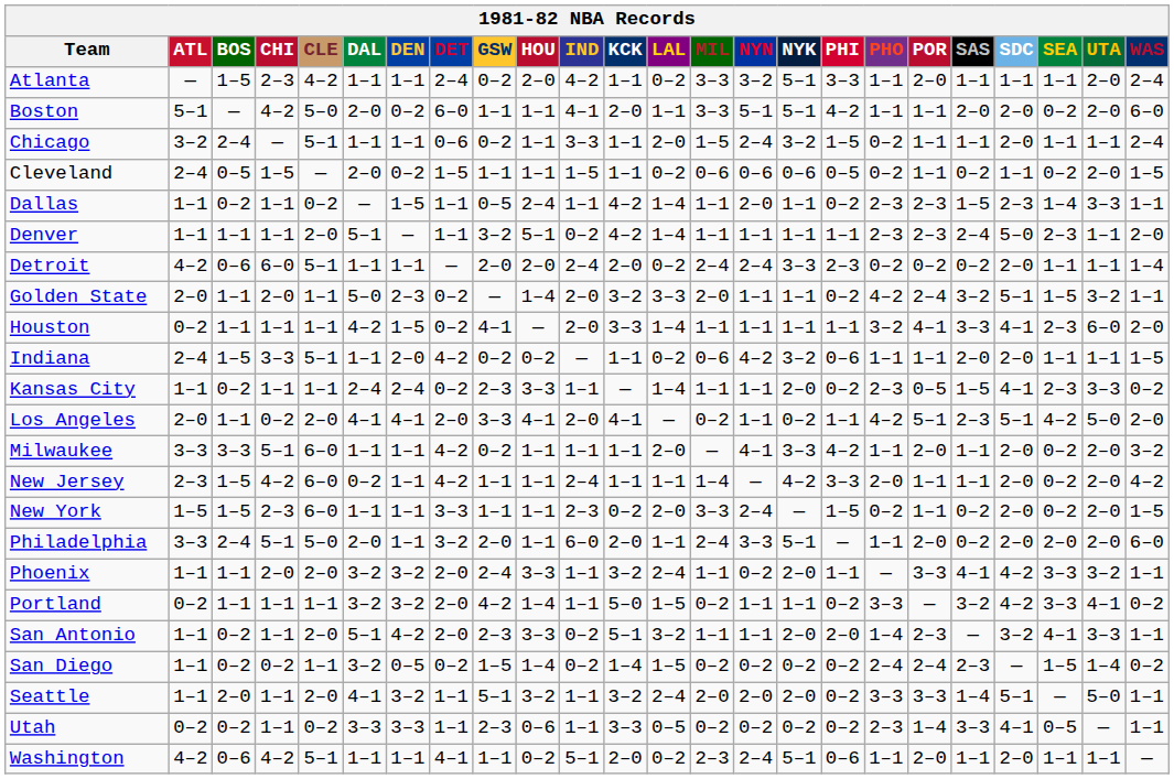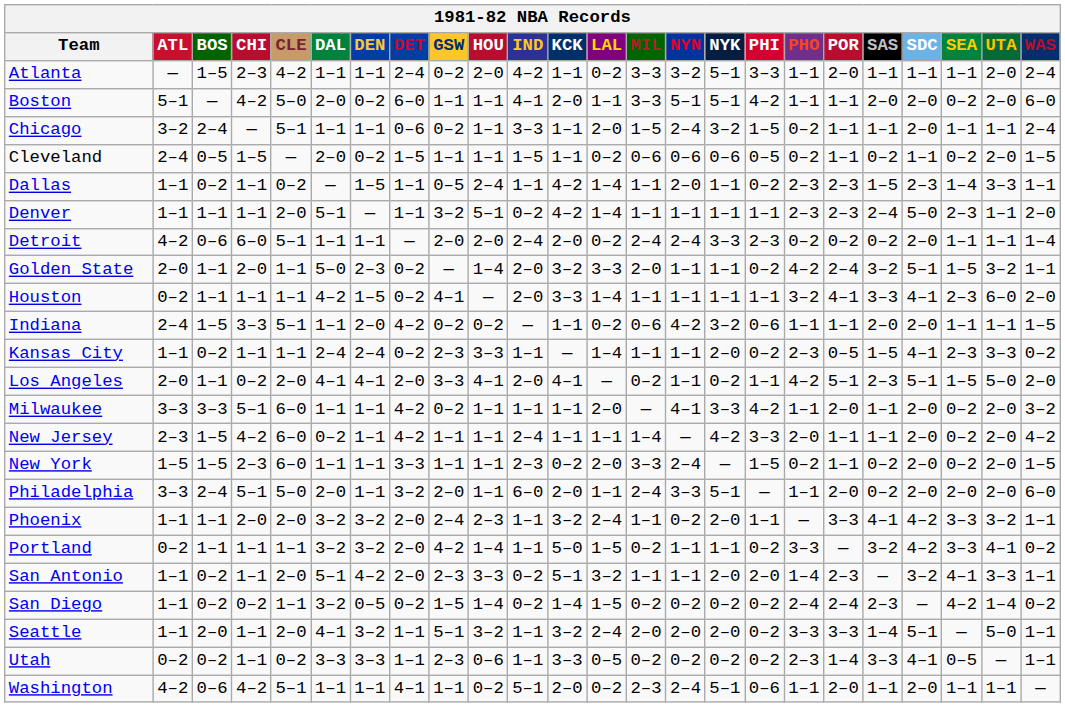 <table class="wikitable" style="font-size:95%; text-align:center;">
 <tr>
 <th colspan=24>1981-82 NBA Records</th>
 </tr>
 <tr>
 <th width=100>Team</th>
 <th style="background:#C90F2E;color:#FFFFFF;width=35">ATL</th>
 <th style="background:#006400;color:#FFFFFF;width=35">BOS</th>
 <th style="background:#BA0C2F;color:#FFFFFF;width=35">CHI</th>
 <th style="background:#C89A69;color:#77222F;width=35">CLE</th>
 <th style="background:#00843D;color:#FFFFFF;width=35">DAL</th>
 <th style="background:#003EA4;color:#FDC835;width=35">DEN</th>
 <th style="background:#003EA4;color:#D50032;width=35">DET</th>
 <th style="background:#FFC62C;color:#012F6B;width=35">GSW</th>
 <th style="background:#BA0C2F;color:#FFFFFF;width=35">HOU</th>
 <th style="background:#2C3294;color:#FCC624;width=35">IND</th>
 <th style="background:#012F6B;color:#FFFFFF;width=35">KCK</th>
 <th style="background:#800080;color:#FFD700;width=35">LAL</th>
 <th style="background:#006400;color:#B22222;width=35">MIL</th>
 <th style="background:#0032A1;color:#E5002B;width=35">NYN</th>
 <th style="background:#031E41;color:#FFFFFF;width=35">NYK</th>
 <th style="background:#D40032;color:#FFFFFF;width=35">PHI</th>
 <th style="background:#702F8B;color:#FA4417;width=35">PHO</th>
 <th style="background:#BA0C2F;color:#FFFFFF;width=35">POR</th>
 <th style="background:#000000;color:#C0C0C0;width=35">SAS</th>
 <th style="background:#6BB3E6;color:#FFFFFF;width=35">SDC</th>
 <th style="background:#00843D;color:#FFCD01;width=35">SEA</th>
 <th style="background:#046B38;color:#FCC200;width=35">UTA</th>
 <th style="background:#012F6D;color:#BA0C2F;width=35">WAS</th>
 </tr>
 <tr>
 <td style="text-align:left;"><a href='#'>Atlanta</a></td>
 <td>—</td>
 <td>1–5</td>
 <td>2–3</td>
 <td>4–2</td>
 <td>1–1</td>
 <td>1–1</td>
 <td>2–4</td>
 <td>0–2</td>
 <td>2–0</td>
 <td>4–2</td>
 <td>1–1</td>
 <td>0–2</td>
 <td>3–3</td>
 <td>3–2</td>
 <td>5–1</td>
 <td>3–3</td>
 <td>1–1</td>
 <td>2–0</td>
 <td>1–1</td>
 <td>1–1</td>
 <td>1–1</td>
 <td>2–0</td>
 <td>2–4</td>
 </tr>
 <tr>
 <td style="text-align:left;"><a href='#'>Boston</a></td>
 <td>5–1</td>
 <td>—</td>
 <td>4–2</td>
 <td>5–0</td>
 <td>2–0</td>
 <td>0–2</td>
 <td>6–0</td>
 <td>1–1</td>
 <td>1–1</td>
 <td>4–1</td>
 <td>2–0</td>
 <td>1–1</td>
 <td>3–3</td>
 <td>5–1</td>
 <td>5–1</td>
 <td>4–2</td>
 <td>1–1</td>
 <td>1–1</td>
 <td>2–0</td>
 <td>2–0</td>
 <td>0–2</td>
 <td>2–0</td>
 <td>6–0</td>
 </tr>
 <tr>
 <td style="text-align:left;"><a href='#'>Chicago</a></td>
 <td>3–2</td>
 <td>2–4</td>
 <td>—</td>
 <td>5–1</td>
 <td>1–1</td>
 <td>1–1</td>
 <td>0–6</td>
 <td>0–2</td>
 <td>1–1</td>
 <td>3–3</td>
 <td>1–1</td>
 <td>2–0</td>
 <td>1–5</td>
 <td>2–4</td>
 <td>3–2</td>
 <td>1–5</td>
 <td>0–2</td>
 <td>1–1</td>
 <td>1–1</td>
 <td>2–0</td>
 <td>1–1</td>
 <td>1–1</td>
 <td>2–4</td>
 </tr>
 <tr>
 <td style="text-align:left;">Cleveland</td>
 <td>2–4</td>
 <td>0–5</td>
 <td>1–5</td>
 <td>—</td>
 <td>2–0</td>
 <td>0–2</td>
 <td>1–5</td>
 <td>1–1</td>
 <td>1–1</td>
 <td>1–5</td>
 <td>1–1</td>
 <td>0–2</td>
 <td>0–6</td>
 <td>0–6</td>
 <td>0–6</td>
 <td>0–5</td>
 <td>0–2</td>
 <td>1–1</td>
 <td>0–2</td>
 <td>1–1</td>
 <td>0–2</td>
 <td>2–0</td>
 <td>1–5</td>
 </tr>
 <tr>
 <td style="text-align:left;"><a href='#'>Dallas</a></td>
 <td>1–1</td>
 <td>0–2</td>
 <td>1–1</td>
 <td>0–2</td>
 <td>—</td>
 <td>1–5</td>
 <td>1–1</td>
 <td>0–5</td>
 <td>2–4</td>
 <td>1–1</td>
 <td>4–2</td>
 <td>1–4</td>
 <td>1–1</td>
 <td>2–0</td>
 <td>1–1</td>
 <td>0–2</td>
 <td>2–3</td>
 <td>2–3</td>
 <td>1–5</td>
 <td>2–3</td>
 <td>1–4</td>
 <td>3–3</td>
 <td>1–1</td>
 </tr>
 <tr>
 <td style="text-align:left;"><a href='#'>Denver</a></td>
 <td>1–1</td>
 <td>1–1</td>
 <td>1–1</td>
 <td>2–0</td>
 <td>5–1</td>
 <td>—</td>
 <td>1–1</td>
 <td>3–2</td>
 <td>5–1</td>
 <td>0–2</td>
 <td>4–2</td>
 <td>1–4</td>
 <td>1–1</td>
 <td>1–1</td>
 <td>1–1</td>
 <td>1–1</td>
 <td>2–3</td>
 <td>2–3</td>
 <td>2–4</td>
 <td>5–0</td>
 <td>2–3</td>
 <td>1–1</td>
 <td>2–0</td>
 </tr>
 <tr>
 <td style="text-align:left;"><a href='#'>Detroit</a></td>
 <td>4–2</td>
 <td>0–6</td>
 <td>6–0</td>
 <td>5–1</td>
 <td>1–1</td>
 <td>1–1</td>
 <td>—</td>
 <td>2–0</td>
 <td>2–0</td>
 <td>2–4</td>
 <td>2–0</td>
 <td>0–2</td>
 <td>2–4</td>
 <td>2–4</td>
 <td>3–3</td>
 <td>2–3</td>
 <td>0–2</td>
 <td>0–2</td>
 <td>0–2</td>
 <td>2–0</td>
 <td>1–1</td>
 <td>1–1</td>
 <td>1–4</td>
 </tr>
 <tr>
 <td style="text-align:left;"><a href='#'>Golden State</a></td>
 <td>2–0</td>
 <td>1–1</td>
 <td>2–0</td>
 <td>1–1</td>
 <td>5–0</td>
 <td>2–3</td>
 <td>0–2</td>
 <td>—</td>
 <td>1–4</td>
 <td>2–0</td>
 <td>3–2</td>
 <td>3–3</td>
 <td>2–0</td>
 <td>1–1</td>
 <td>1–1</td>
 <td>0–2</td>
 <td>4–2</td>
 <td>2–4</td>
 <td>3–2</td>
 <td>5–1</td>
 <td>1–5</td>
 <td>3–2</td>
 <td>1–1</td>
 </tr>
 <tr>
 <td style="text-align:left;"><a href='#'>Houston</a></td>
 <td>0–2</td>
 <td>1–1</td>
 <td>1–1</td>
 <td>1–1</td>
 <td>4–2</td>
 <td>1–5</td>
 <td>0–2</td>
 <td>4–1</td>
 <td>—</td>
 <td>2–0</td>
 <td>3–3</td>
 <td>1–4</td>
 <td>1–1</td>
 <td>1–1</td>
 <td>1–1</td>
 <td>1–1</td>
 <td>3–2</td>
 <td>4–1</td>
 <td>3–3</td>
 <td>4–1</td>
 <td>2–3</td>
 <td>6–0</td>
 <td>2–0</td>
 </tr>
 <tr>
 <td style="text-align:left;"><a href='#'>Indiana</a></td>
 <td>2–4</td>
 <td>1–5</td>
 <td>3–3</td>
 <td>5–1</td>
 <td>1–1</td>
 <td>2–0</td>
 <td>4–2</td>
 <td>0–2</td>
 <td>0–2</td>
 <td>—</td>
 <td>1–1</td>
 <td>0–2</td>
 <td>0–6</td>
 <td>4–2</td>
 <td>3–2</td>
 <td>0–6</td>
 <td>1–1</td>
 <td>1–1</td>
 <td>2–0</td>
 <td>2–0</td>
 <td>1–1</td>
 <td>1–1</td>
 <td>1–5</td>
 </tr>
 <tr>
 <td style="text-align:left;"><a href='#'>Kansas City</a></td>
 <td>1–1</td>
 <td>0–2</td>
 <td>1–1</td>
 <td>1–1</td>
 <td>2–4</td>
 <td>2–4</td>
 <td>0–2</td>
 <td>2–3</td>
 <td>3–3</td>
 <td>1–1</td>
 <td>—</td>
 <td>1–4</td>
 <td>1–1</td>
 <td>1–1</td>
 <td>2–0</td>
 <td>0–2</td>
 <td>2–3</td>
 <td>0–5</td>
 <td>1–5</td>
 <td>4–1</td>
 <td>2–3</td>
 <td>3–3</td>
 <td>0–2</td>
 </tr>
 <tr>
 <td style="text-align:left;"><a href='#'>Los Angeles</a></td>
 <td>2–0</td>
 <td>1–1</td>
 <td>0–2</td>
 <td>2–0</td>
 <td>4–1</td>
 <td>4–1</td>
 <td>2–0</td>
 <td>3–3</td>
 <td>4–1</td>
 <td>2–0</td>
 <td>4–1</td>
 <td>—</td>
 <td>0–2</td>
 <td>1–1</td>
 <td>0–2</td>
 <td>1–1</td>
 <td>4–2</td>
 <td>5–1</td>
 <td>2–3</td>
 <td>5–1</td>
-<td>4–2</td>
+<td>1–5</td>
 <td>5–0</td>
 <td>2–0</td>
 </tr>
 <tr>
 <td style="text-align:left;"><a href='#'>Milwaukee</a></td>
 <td>3–3</td>
 <td>3–3</td>
 <td>5–1</td>
 <td>6–0</td>
 <td>1–1</td>
 <td>1–1</td>
 <td>4–2</td>
 <td>0–2</td>
 <td>1–1</td>
 <td>1–1</td>
 <td>1–1</td>
 <td>2–0</td>
 <td>—</td>
 <td>4–1</td>
 <td>3–3</td>
 <td>4–2</td>
 <td>1–1</td>
 <td>2–0</td>
 <td>1–1</td>
 <td>2–0</td>
 <td>0–2</td>
 <td>2–0</td>
 <td>3–2</td>
 </tr>
 <tr>
 <td style="text-align:left;"><a href='#'>New Jersey</a></td>
 <td>2–3</td>
 <td>1–5</td>
 <td>4–2</td>
 <td>6–0</td>
 <td>0–2</td>
 <td>1–1</td>
 <td>4–2</td>
 <td>1–1</td>
 <td>1–1</td>
 <td>2–4</td>
 <td>1–1</td>
 <td>1–1</td>
 <td>1–4</td>
 <td>—</td>
 <td>4–2</td>
 <td>3–3</td>
 <td>2–0</td>
 <td>1–1</td>
 <td>1–1</td>
 <td>2–0</td>
 <td>0–2</td>
 <td>2–0</td>
 <td>4–2</td>
 </tr>
 <tr>
 <td style="text-align:left;"><a href='#'>New York</a></td>
 <td>1–5</td>
 <td>1–5</td>
 <td>2–3</td>
 <td>6–0</td>
 <td>1–1</td>
 <td>1–1</td>
 <td>3–3</td>
 <td>1–1</td>
 <td>1–1</td>
 <td>2–3</td>
 <td>0–2</td>
 <td>2–0</td>
 <td>3–3</td>
 <td>2–4</td>
 <td>—</td>
 <td>1–5</td>
 <td>0–2</td>
 <td>1–1</td>
 <td>0–2</td>
 <td>2–0</td>
 <td>0–2</td>
 <td>2–0</td>
 <td>1–5</td>
 </tr>
 <tr>
 <td style="text-align:left;"><a href='#'>Philadelphia</a></td>
 <td>3–3</td>
 <td>2–4</td>
 <td>5–1</td>
 <td>5–0</td>
 <td>2–0</td>
 <td>1–1</td>
 <td>3–2</td>
 <td>2–0</td>
 <td>1–1</td>
 <td>6–0</td>
 <td>2–0</td>
 <td>1–1</td>
 <td>2–4</td>
 <td>3–3</td>
 <td>5–1</td>
 <td>—</td>
 <td>1–1</td>
 <td>2–0</td>
 <td>0–2</td>
 <td>2–0</td>
 <td>2–0</td>
 <td>2–0</td>
 <td>6–0</td>
 </tr>
 <tr>
 <td style="text-align:left;"><a href='#'>Phoenix</a></td>
 <td>1–1</td>
 <td>1–1</td>
 <td>2–0</td>
 <td>2–0</td>
 <td>3–2</td>
 <td>3–2</td>
 <td>2–0</td>
 <td>2–4</td>
-<td>3–3</td>
+<td>2–3</td>
 <td>1–1</td>
 <td>3–2</td>
 <td>2–4</td>
 <td>1–1</td>
 <td>0–2</td>
 <td>2–0</td>
 <td>1–1</td>
 <td>—</td>
 <td>3–3</td>
 <td>4–1</td>
 <td>4–2</td>
 <td>3–3</td>
 <td>3–2</td>
 <td>1–1</td>
 </tr>
 <tr>
 <td style="text-align:left;"><a href='#'>Portland</a></td>
 <td>0–2</td>
 <td>1–1</td>
 <td>1–1</td>
 <td>1–1</td>
 <td>3–2</td>
 <td>3–2</td>
 <td>2–0</td>
 <td>4–2</td>
 <td>1–4</td>
 <td>1–1</td>
 <td>5–0</td>
 <td>1–5</td>
 <td>0–2</td>
 <td>1–1</td>
 <td>1–1</td>
 <td>0–2</td>
 <td>3–3</td>
 <td>—</td>
 <td>3–2</td>
 <td>4–2</td>
 <td>3–3</td>
 <td>4–1</td>
 <td>0–2</td>
 </tr>
 <tr>
 <td style="text-align:left;"><a href='#'>San Antonio</a></td>
 <td>1–1</td>
 <td>0–2</td>
 <td>1–1</td>
 <td>2–0</td>
 <td>5–1</td>
 <td>4–2</td>
 <td>2–0</td>
 <td>2–3</td>
 <td>3–3</td>
 <td>0–2</td>
 <td>5–1</td>
 <td>3–2</td>
 <td>1–1</td>
 <td>1–1</td>
 <td>2–0</td>
 <td>2–0</td>
 <td>1–4</td>
 <td>2–3</td>
 <td>—</td>
 <td>3–2</td>
 <td>4–1</td>
 <td>3–3</td>
 <td>1–1</td>
 </tr>
 <tr>
 <td style="text-align:left;"><a href='#'>San Diego</a></td>
 <td>1–1</td>
 <td>0–2</td>
 <td>0–2</td>
 <td>1–1</td>
 <td>3–2</td>
 <td>0–5</td>
 <td>0–2</td>
 <td>1–5</td>
 <td>1–4</td>
 <td>0–2</td>
 <td>1–4</td>
 <td>1–5</td>
 <td>0–2</td>
 <td>0–2</td>
 <td>0–2</td>
 <td>0–2</td>
 <td>2–4</td>
 <td>2–4</td>
 <td>2–3</td>
 <td>—</td>
-<td>1–5</td>
+<td>4–2</td>
 <td>1–4</td>
 <td>0–2</td>
 </tr>
 <tr>
 <td style="text-align:left;"><a href='#'>Seattle</a></td>
 <td>1–1</td>
 <td>2–0</td>
 <td>1–1</td>
 <td>2–0</td>
 <td>4–1</td>
 <td>3–2</td>
 <td>1–1</td>
 <td>5–1</td>
 <td>3–2</td>
 <td>1–1</td>
 <td>3–2</td>
 <td>2–4</td>
 <td>2–0</td>
 <td>2–0</td>
 <td>2–0</td>
 <td>0–2</td>
 <td>3–3</td>
 <td>3–3</td>
 <td>1–4</td>
 <td>5–1</td>
 <td>—</td>
 <td>5–0</td>
 <td>1–1</td>
 </tr>
 <tr>
 <td style="text-align:left;"><a href='#'>Utah</a></td>
 <td>0–2</td>
 <td>0–2</td>
 <td>1–1</td>
 <td>0–2</td>
 <td>3–3</td>
 <td>3–3</td>
 <td>1–1</td>
 <td>2–3</td>
 <td>0–6</td>
 <td>1–1</td>
 <td>3–3</td>
 <td>0–5</td>
 <td>0–2</td>
 <td>0–2</td>
 <td>0–2</td>
 <td>0–2</td>
 <td>2–3</td>
 <td>1–4</td>
 <td>3–3</td>
 <td>4–1</td>
 <td>0–5</td>
 <td>—</td>
 <td>1–1</td>
 </tr>
 <tr>
 <td style="text-align:left;"><a href='#'>Washington</a></td>
 <td>4–2</td>
 <td>0–6</td>
 <td>4–2</td>
 <td>5–1</td>
 <td>1–1</td>
 <td>1–1</td>
 <td>4–1</td>
 <td>1–1</td>
 <td>0–2</td>
 <td>5–1</td>
 <td>2–0</td>
 <td>0–2</td>
 <td>2–3</td>
 <td>2–4</td>
 <td>5–1</td>
 <td>0–6</td>
 <td>1–1</td>
 <td>2–0</td>
 <td>1–1</td>
 <td>2–0</td>
 <td>1–1</td>
 <td>1–1</td>
 <td>—</td>
 </tr>
 </table>
